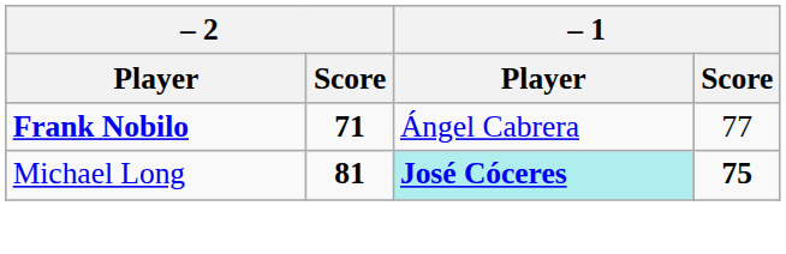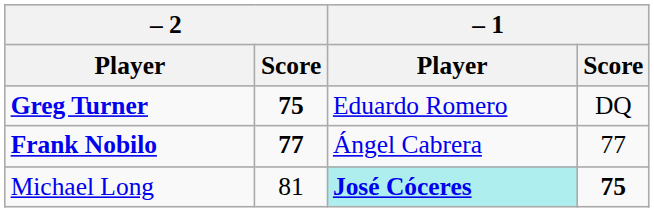 <table class=wikitable>
 <tr>
 <th colspan=2> – 2</th>
 <th colspan=2> – 1</th>
 </tr>
 <tr>
 <th width=150>Player</th>
 <th>Score</th>
 <th width=150>Player</th>
 <th>Score</th>
 </tr>
 <tr>
+<td><strong><a href='#'>Greg Turner</a></strong></td>
+<td align=center><strong>75</strong></td>
+<td><a href='#'>Eduardo Romero</a></td>
+<td align=center>DQ</td>
+</tr>
+<tr>
 <td><strong><a href='#'>Frank Nobilo</a></strong></td>
-<td align=center><strong>71</strong></td>
+<td align=center><strong>77</strong></td>
 <td><a href='#'>Ángel Cabrera</a></td>
 <td align=center>77</td>
 </tr>
 <tr>
 <td><a href='#'>Michael Long</a></td>
-<td align=center><strong>81</strong></td>
+<td align=center>81</td>
 <td style="background: paleturquoise;"><strong><a href='#'>José Cóceres</a></strong></td>
 <td align=center><strong>75</strong></td>
 </tr>
 </table>
